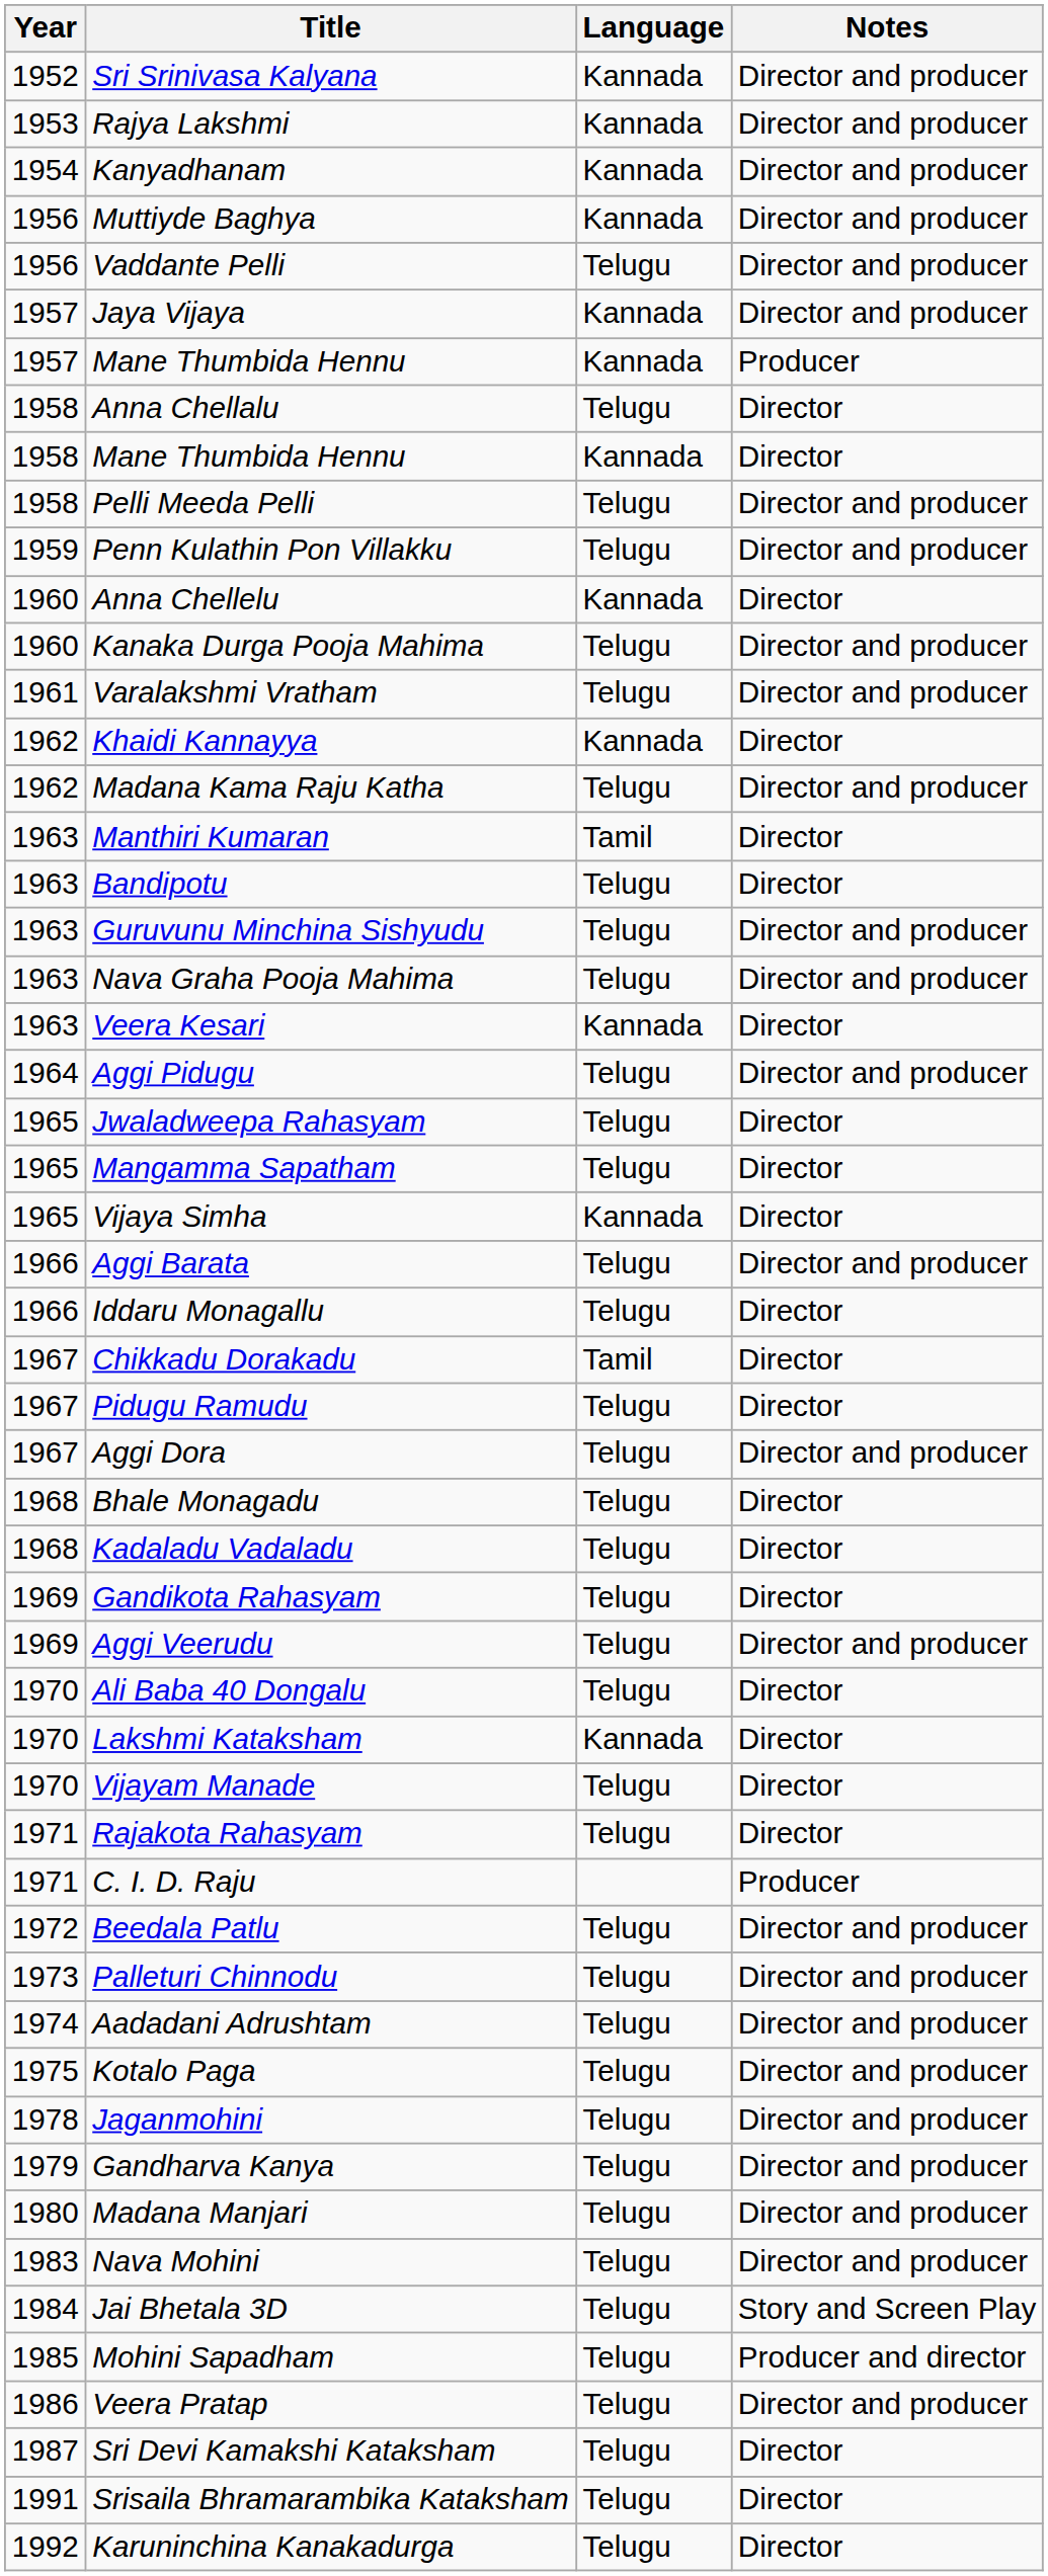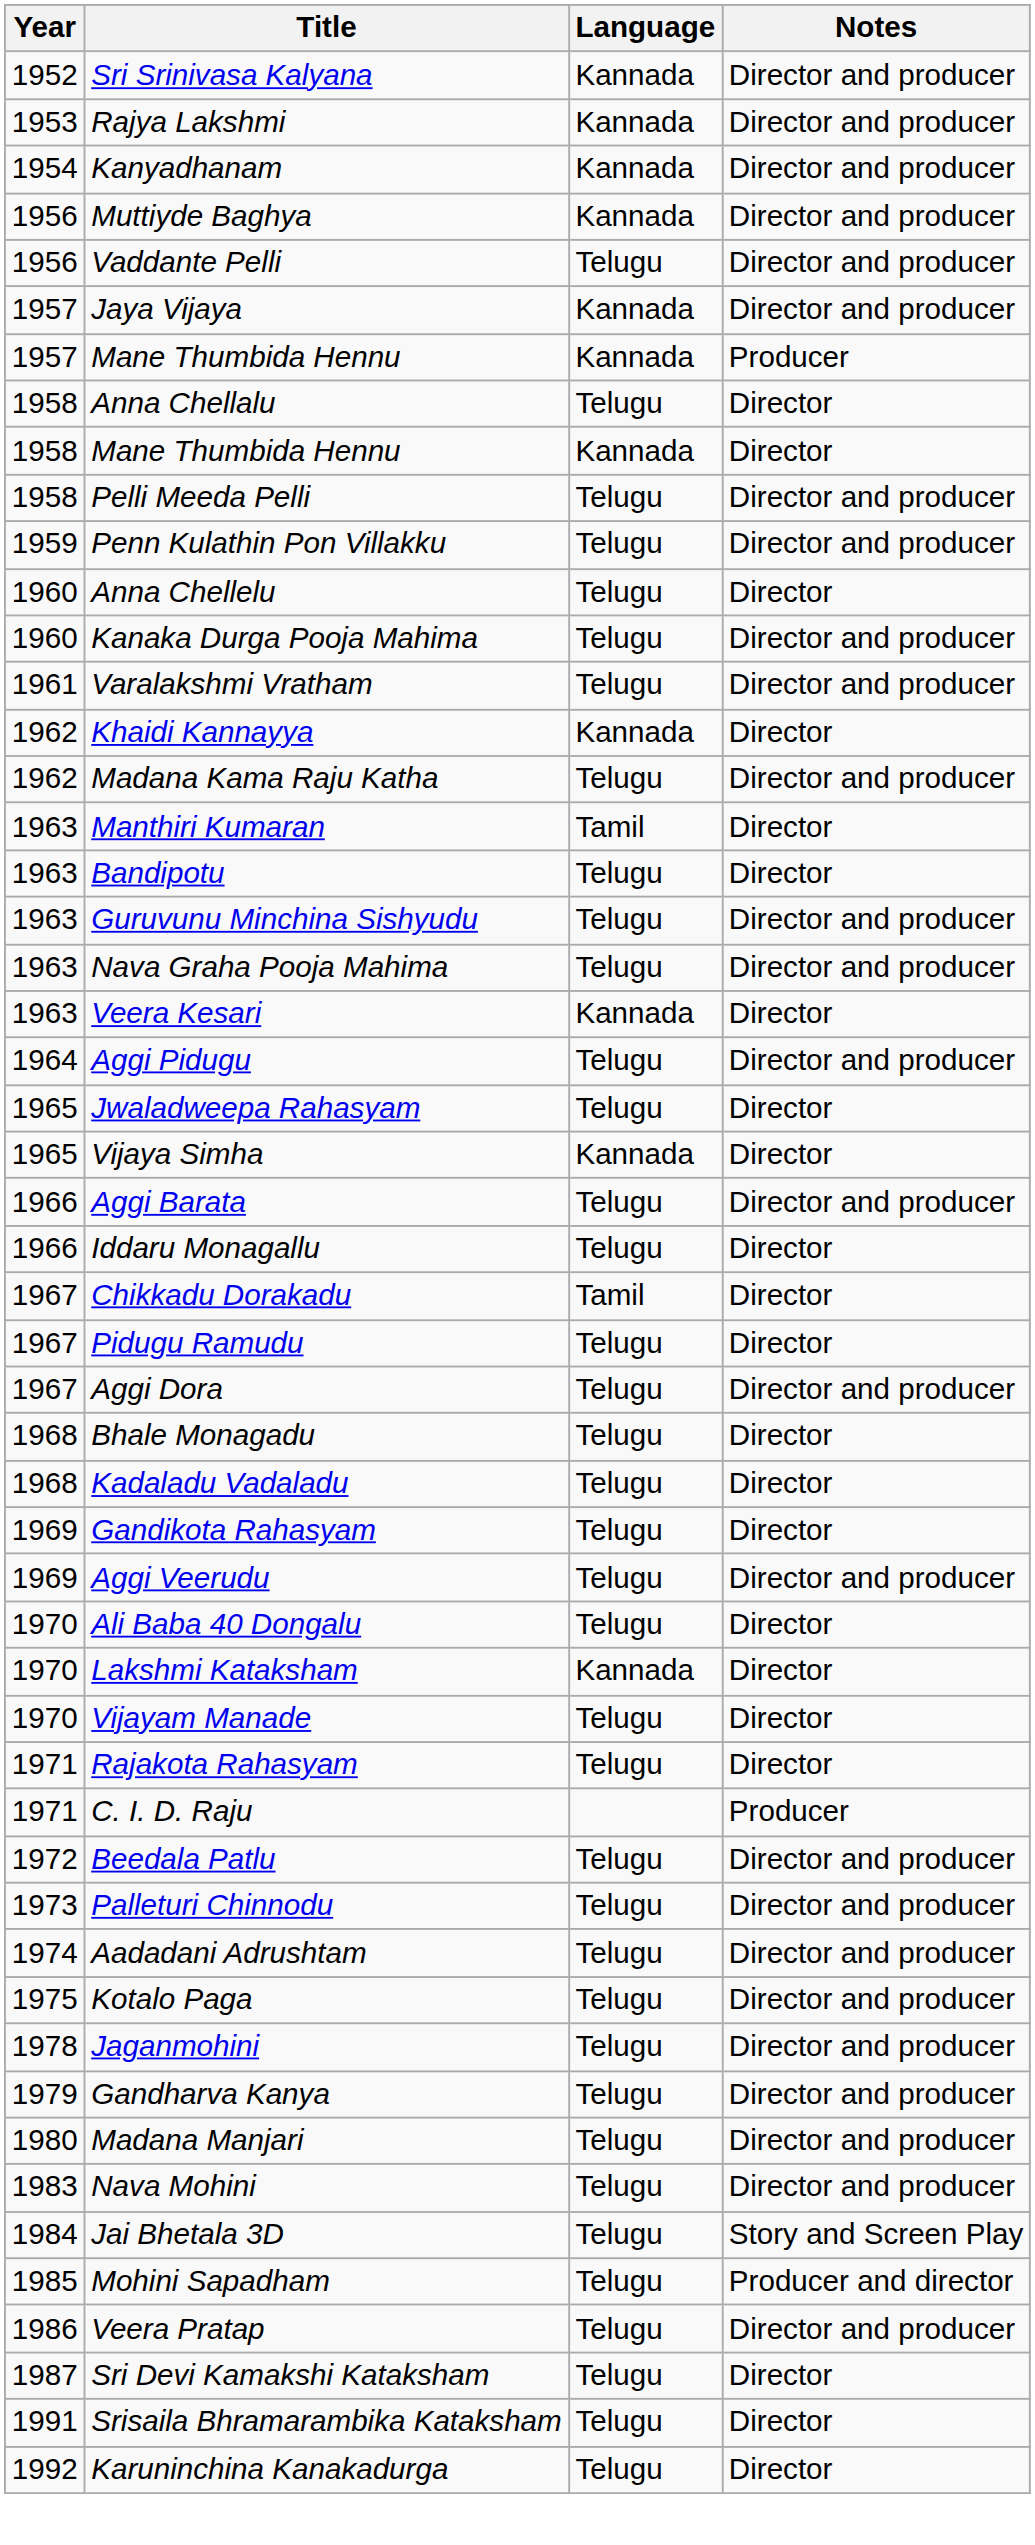 <table class="wikitable sortable">
 <tr>
 <th scope="col">Year</th>
 <th scope="col">Title</th>
 <th scope="col">Language</th>
 <th class="unsortable" scope="col">Notes</th>
 </tr>
 <tr>
 <td>1952</td>
 <td><em><a href='#'>Sri Srinivasa Kalyana</a></em></td>
 <td>Kannada</td>
 <td>Director and producer</td>
 </tr>
 <tr>
 <td>1953</td>
 <td><em>Rajya Lakshmi</em></td>
 <td>Kannada</td>
 <td>Director and producer</td>
 </tr>
 <tr>
 <td>1954</td>
 <td><em>Kanyadhanam</em></td>
 <td>Kannada</td>
 <td>Director and producer</td>
 </tr>
 <tr>
 <td>1956</td>
 <td><em>Muttiyde Baghya</em></td>
 <td>Kannada</td>
 <td>Director and producer</td>
 </tr>
 <tr>
 <td>1956</td>
 <td><em>Vaddante Pelli</em></td>
 <td>Telugu</td>
 <td>Director and producer</td>
 </tr>
 <tr>
 <td>1957</td>
 <td><em>Jaya Vijaya</em></td>
 <td>Kannada</td>
 <td>Director and producer</td>
 </tr>
 <tr>
 <td>1957</td>
 <td><em>Mane Thumbida Hennu</em></td>
 <td>Kannada</td>
 <td>Producer</td>
 </tr>
 <tr>
 <td>1958</td>
 <td><em>Anna Chellalu</em></td>
 <td>Telugu</td>
 <td>Director</td>
 </tr>
 <tr>
 <td>1958</td>
 <td><em>Mane Thumbida Hennu</em></td>
 <td>Kannada</td>
 <td>Director</td>
 </tr>
 <tr>
 <td>1958</td>
 <td><em>Pelli Meeda Pelli</em></td>
 <td>Telugu</td>
 <td>Director and producer</td>
 </tr>
 <tr>
 <td>1959</td>
 <td><em>Penn Kulathin Pon Villakku</em></td>
 <td>Telugu</td>
 <td>Director and producer</td>
 </tr>
 <tr>
 <td>1960</td>
 <td><em>Anna Chellelu</em></td>
-<td>Kannada</td>
+<td>Telugu</td>
 <td>Director</td>
 </tr>
 <tr>
 <td>1960</td>
 <td><em>Kanaka Durga Pooja Mahima</em></td>
 <td>Telugu</td>
 <td>Director and producer</td>
 </tr>
 <tr>
 <td>1961</td>
 <td><em>Varalakshmi Vratham</em></td>
 <td>Telugu</td>
 <td>Director and producer</td>
 </tr>
 <tr>
 <td>1962</td>
 <td><em><a href='#'>Khaidi Kannayya</a></em></td>
 <td>Kannada</td>
 <td>Director</td>
 </tr>
 <tr>
 <td>1962</td>
 <td><em>Madana Kama Raju Katha</em></td>
 <td>Telugu</td>
 <td>Director and producer</td>
 </tr>
 <tr>
 <td>1963</td>
 <td><em><a href='#'>Manthiri Kumaran</a></em></td>
 <td>Tamil</td>
 <td>Director</td>
 </tr>
 <tr>
 <td>1963</td>
 <td><a href='#'><em>Bandipotu</em></a></td>
 <td>Telugu</td>
 <td>Director</td>
 </tr>
 <tr>
 <td>1963</td>
 <td><em><a href='#'>Guruvunu Minchina Sishyudu</a></em></td>
 <td>Telugu</td>
 <td>Director and producer</td>
 </tr>
 <tr>
 <td>1963</td>
 <td><em>Nava Graha Pooja Mahima</em></td>
 <td>Telugu</td>
 <td>Director and producer</td>
 </tr>
 <tr>
 <td>1963</td>
 <td><em><a href='#'>Veera Kesari</a></em></td>
 <td>Kannada</td>
 <td>Director</td>
 </tr>
 <tr>
 <td>1964</td>
 <td><em><a href='#'>Aggi Pidugu</a></em></td>
 <td>Telugu</td>
 <td>Director and producer</td>
 </tr>
 <tr>
 <td>1965</td>
 <td><em><a href='#'>Jwaladweepa Rahasyam</a></em></td>
-<td>Telugu</td>
-<td>Director</td>
-</tr>
-<tr>
-<td>1965</td>
-<td><a href='#'><em>Mangamma Sapatham</em></a></td>
 <td>Telugu</td>
 <td>Director</td>
 </tr>
 <tr>
 <td>1965</td>
 <td><em>Vijaya Simha</em></td>
 <td>Kannada</td>
 <td>Director</td>
 </tr>
 <tr>
 <td>1966</td>
 <td><em><a href='#'>Aggi Barata</a></em></td>
 <td>Telugu</td>
 <td>Director and producer</td>
 </tr>
 <tr>
 <td>1966</td>
 <td><em>Iddaru Monagallu</em></td>
 <td>Telugu</td>
 <td>Director</td>
 </tr>
 <tr>
 <td>1967</td>
 <td><a href='#'><em>Chikkadu Dorakadu</em></a></td>
 <td>Tamil</td>
 <td>Director</td>
 </tr>
 <tr>
 <td>1967</td>
 <td><em><a href='#'>Pidugu Ramudu</a></em></td>
 <td>Telugu</td>
 <td>Director</td>
 </tr>
 <tr>
 <td>1967</td>
 <td><em>Aggi Dora</em></td>
 <td>Telugu</td>
 <td>Director and producer</td>
 </tr>
 <tr>
 <td>1968</td>
 <td><em>Bhale Monagadu</em></td>
 <td>Telugu</td>
 <td>Director</td>
 </tr>
 <tr>
 <td>1968</td>
 <td><em><a href='#'>Kadaladu Vadaladu</a></em></td>
 <td>Telugu</td>
 <td>Director</td>
 </tr>
 <tr>
 <td>1969</td>
 <td><em><a href='#'>Gandikota Rahasyam</a></em></td>
 <td>Telugu</td>
 <td>Director</td>
 </tr>
 <tr>
 <td>1969</td>
 <td><em><a href='#'>Aggi Veerudu</a></em></td>
 <td>Telugu</td>
 <td>Director and producer</td>
 </tr>
 <tr>
 <td>1970</td>
 <td><em><a href='#'>Ali Baba 40 Dongalu</a></em></td>
 <td>Telugu</td>
 <td>Director</td>
 </tr>
 <tr>
 <td>1970</td>
 <td><em><a href='#'>Lakshmi Kataksham</a></em></td>
 <td>Kannada</td>
 <td>Director</td>
 </tr>
 <tr>
 <td>1970</td>
 <td><em><a href='#'>Vijayam Manade</a></em></td>
 <td>Telugu</td>
 <td>Director</td>
 </tr>
 <tr>
 <td>1971</td>
 <td><em><a href='#'>Rajakota Rahasyam</a></em></td>
 <td>Telugu</td>
 <td>Director</td>
 </tr>
 <tr>
 <td>1971</td>
 <td><em>C. I. D. Raju</em></td>
 <td></td>
 <td>Producer</td>
 </tr>
 <tr>
 <td>1972</td>
 <td><em><a href='#'>Beedala Patlu</a></em></td>
 <td>Telugu</td>
 <td>Director and producer</td>
 </tr>
 <tr>
 <td>1973</td>
 <td><em><a href='#'>Palleturi Chinnodu</a></em></td>
 <td>Telugu</td>
 <td>Director and producer</td>
 </tr>
 <tr>
 <td>1974</td>
 <td><em>Aadadani Adrushtam</em></td>
 <td>Telugu</td>
 <td>Director and producer</td>
 </tr>
 <tr>
 <td>1975</td>
 <td><em>Kotalo Paga</em></td>
 <td>Telugu</td>
 <td>Director and producer</td>
 </tr>
 <tr>
 <td>1978</td>
 <td><a href='#'><em>Jaganmohini</em></a></td>
 <td>Telugu</td>
 <td>Director and producer</td>
 </tr>
 <tr>
 <td>1979</td>
 <td><em>Gandharva Kanya</em></td>
 <td>Telugu</td>
 <td>Director and producer</td>
 </tr>
 <tr>
 <td>1980</td>
 <td><em>Madana Manjari</em></td>
 <td>Telugu</td>
 <td>Director and producer</td>
 </tr>
 <tr>
 <td>1983</td>
 <td><em>Nava Mohini</em></td>
 <td>Telugu</td>
 <td>Director and producer</td>
 </tr>
 <tr>
 <td>1984</td>
 <td><em>Jai Bhetala 3D</em></td>
 <td>Telugu</td>
 <td>Story and Screen Play</td>
 </tr>
 <tr>
 <td>1985</td>
 <td><em>Mohini Sapadham</em></td>
 <td>Telugu</td>
 <td>Producer and director</td>
 </tr>
 <tr>
 <td>1986</td>
 <td><em>Veera Pratap</em></td>
 <td>Telugu</td>
 <td>Director and producer</td>
 </tr>
 <tr>
 <td>1987</td>
 <td><em>Sri Devi Kamakshi Kataksham</em></td>
 <td>Telugu</td>
 <td>Director</td>
 </tr>
 <tr>
 <td>1991</td>
 <td><em>Srisaila Bhramarambika Kataksham</em></td>
 <td>Telugu</td>
 <td>Director</td>
 </tr>
 <tr>
 <td>1992</td>
 <td><em>Karuninchina Kanakadurga</em></td>
 <td>Telugu</td>
 <td>Director</td>
 </tr>
 </table>
